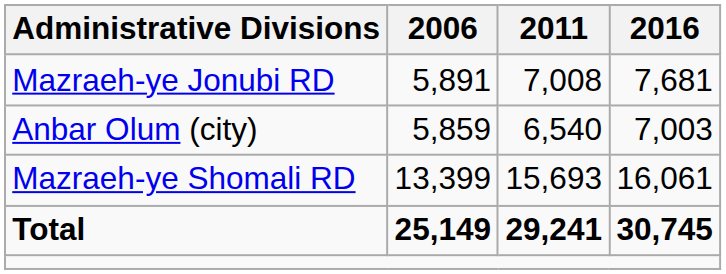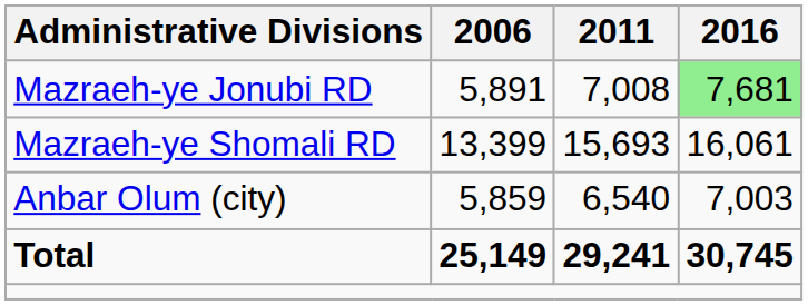 <table class="wikitable">
 <tr>
 <th>Administrative Divisions</th>
 <th>2006</th>
 <th>2011</th>
 <th>2016</th>
 </tr>
 <tr>
 <td><a href='#'>Mazraeh-ye Jonubi RD</a></td>
 <td style="text-align: right;">5,891</td>
 <td style="text-align: right;">7,008</td>
-<td style="text-align: right;">7,681</td>
+<td style="background: lightgreen; text-align: right;">7,681</td>
+</tr>
+<tr>
+<td><a href='#'>Mazraeh-ye Shomali RD</a></td>
+<td style="text-align: right;">13,399</td>
+<td style="text-align: right;">15,693</td>
+<td style="text-align: right;">16,061</td>
 </tr>
 <tr>
 <td><a href='#'>Anbar Olum</a> (city)</td>
 <td style="text-align: right;">5,859</td>
 <td style="text-align: right;">6,540</td>
 <td style="text-align: right;">7,003</td>
-</tr>
-<tr>
-<td><a href='#'>Mazraeh-ye Shomali RD</a></td>
-<td style="text-align: right;">13,399</td>
-<td style="text-align: right;">15,693</td>
-<td style="text-align: right;">16,061</td>
 </tr>
 <tr>
 <td><strong>Total</strong></td>
 <td style="text-align: right;"><strong>25,149</strong></td>
 <td style="text-align: right;"><strong>29,241</strong></td>
 <td style="text-align: right;"><strong>30,745</strong></td>
 </tr>
 <tr>
 <td colspan=4></td>
 </tr>
 </table>
